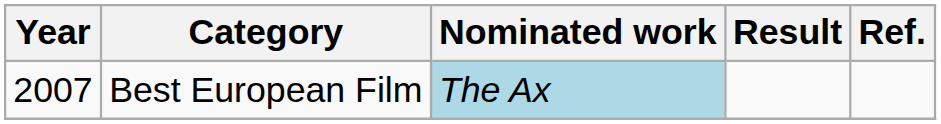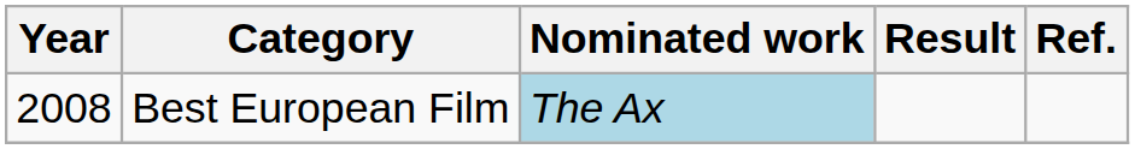 <table class="wikitable sortable">
 <tr>
 <th>Year</th>
 <th>Category</th>
 <th>Nominated work</th>
 <th>Result</th>
 <th>Ref.</th>
 </tr>
 <tr>
-<td>2007</td>
+<td>2008</td>
 <td>Best European Film</td>
 <td style="background: lightblue;"><em>The Ax</em></td>
 <td></td>
 <td></td>
 </tr>
 <tr>
 </tr>
 </table>
